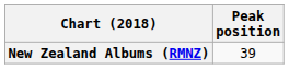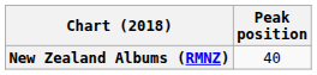 <table class="wikitable sortable plainrowheaders" style="text-align:center">
 <tr>
 <th scope="col">Chart (2018)</th>
 <th scope="col">Peak<br> position</th>
 </tr>
 <tr>
 <th scope="row">New Zealand Albums (<a href='#'>RMNZ</a>)</th>
-<td>39</td>
+<td>40</td>
 </tr>
 </table>
